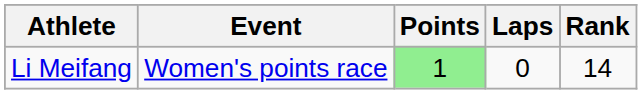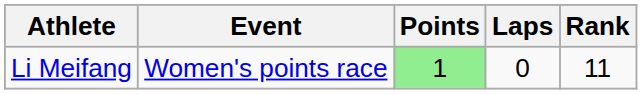 <table class=wikitable style="font-size:90%">
 <tr>
 <th>Athlete</th>
 <th>Event</th>
 <th>Points</th>
 <th>Laps</th>
 <th>Rank</th>
 </tr>
 <tr align=center>
 <td align=left><a href='#'>Li Meifang</a></td>
 <td align=left><a href='#'>Women's points race</a></td>
 <td style="background: lightgreen;">1</td>
 <td>0</td>
-<td>14</td>
+<td>11</td>
 </tr>
 </table>
